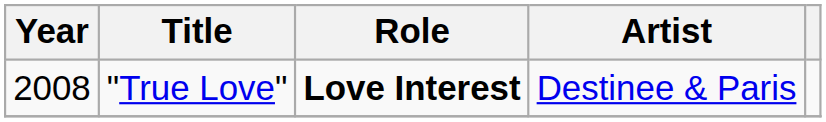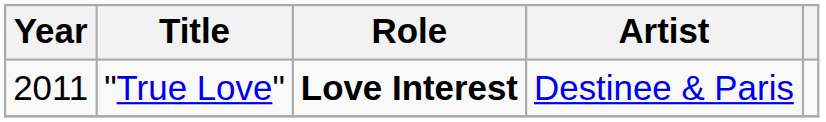 <table class="wikitable">
 <tr>
 <th>Year</th>
 <th>Title</th>
 <th>Role</th>
 <th>Artist</th>
 <th scope="col"></th>
 </tr>
 <tr>
-<td>2008</td>
+<td>2011</td>
 <td>"<a href='#'>True Love</a>"</td>
 <td><strong>Love Interest</strong></td>
 <td><a href='#'>Destinee & Paris</a></td>
 <td></td>
 </tr>
 <tr>
 </tr>
 </table>
